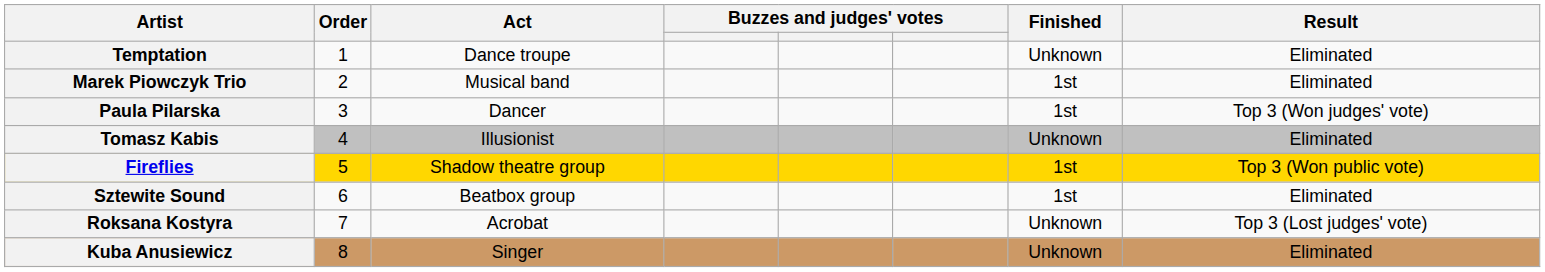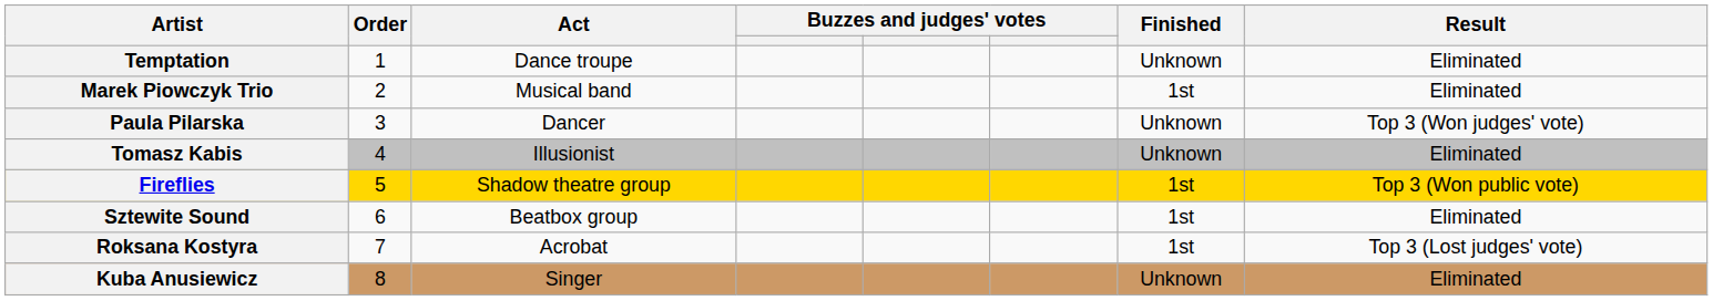 <table class="wikitable plainrowheaders sortable" style="text-align:center;">
 <tr>
 <th scope="col" rowspan=2 class="unsortable" style="width:17em;">Artist</th>
 <th scope="col" rowspan=2 style="width:1em;">Order</th>
 <th scope="col" rowspan=2 class="unsortable" style="width:16em;">Act</th>
 <th scope="col" colspan=3 class="unsortable" style="width:18em;">Buzzes and judges' votes</th>
 <th scope="col" rowspan=2 style="width:6em;">Finished</th>
 <th scope="col" rowspan=2 style="width:23em;">Result</th>
 </tr>
 <tr>
 <th scope="col" style="width:6em;"></th>
 <th scope="col" style="width:6em;"></th>
 <th scope="col" style="width:6em;"></th>
 </tr>
 <tr>
 <th scope="row">Temptation</th>
 <td>1</td>
 <td>Dance troupe</td>
 <td></td>
 <td></td>
 <td></td>
 <td>Unknown</td>
 <td>Eliminated</td>
 </tr>
 <tr>
 <th scope="row">Marek Piowczyk Trio</th>
 <td>2</td>
 <td>Musical band</td>
 <td></td>
 <td></td>
 <td></td>
 <td>1st</td>
 <td>Eliminated</td>
 </tr>
 <tr>
 <th scope="row">Paula Pilarska</th>
 <td>3</td>
 <td>Dancer</td>
 <td></td>
 <td></td>
 <td></td>
-<td>1st</td>
+<td>Unknown</td>
 <td>Top 3 (Won judges' vote)</td>
 </tr>
 <tr style="background:silver;">
 <th scope="row">Tomasz Kabis</th>
 <td>4</td>
 <td>Illusionist</td>
 <td></td>
 <td></td>
 <td></td>
 <td>Unknown</td>
 <td>Eliminated</td>
 </tr>
 <tr style="background:gold;">
 <th scope="row"><a href='#'>Fireflies</a></th>
 <td>5</td>
 <td>Shadow theatre group</td>
 <td></td>
 <td></td>
 <td></td>
 <td>1st</td>
 <td>Top 3 (Won public vote)</td>
 </tr>
 <tr>
 <th scope="row">Sztewite Sound</th>
 <td>6</td>
 <td>Beatbox group</td>
 <td></td>
 <td></td>
 <td></td>
 <td>1st</td>
 <td>Eliminated</td>
 </tr>
 <tr>
 <th scope="row">Roksana Kostyra</th>
 <td>7</td>
 <td>Acrobat</td>
 <td></td>
 <td></td>
 <td></td>
-<td>Unknown</td>
+<td>1st</td>
 <td>Top 3 (Lost judges' vote)</td>
 </tr>
 <tr style="background:#c96;">
 <th scope="row">Kuba Anusiewicz</th>
 <td>8</td>
 <td>Singer</td>
 <td></td>
 <td></td>
 <td></td>
 <td>Unknown</td>
 <td>Eliminated</td>
 </tr>
 </table>
